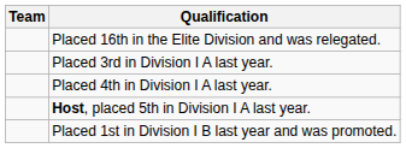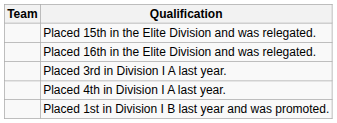 <table class="wikitable">
 <tr>
 <th>Team</th>
 <th>Qualification</th>
+</tr>
+<tr>
+<td></td>
+<td>Placed 15th in the Elite Division and was relegated.</td>
 </tr>
 <tr>
 <td></td>
 <td>Placed 16th in the Elite Division and was relegated.</td>
 </tr>
 <tr>
 <td></td>
 <td>Placed 3rd in Division I A last year.</td>
 </tr>
 <tr>
 <td></td>
 <td>Placed 4th in Division I A last year.</td>
 </tr>
 <tr>
 <td></td>
-<td><strong>Host</strong>, placed 5th in Division I A last year.</td>
-</tr>
-<tr>
-<td></td>
 <td>Placed 1st in Division I B last year and was promoted.</td>
 </tr>
 </table>
